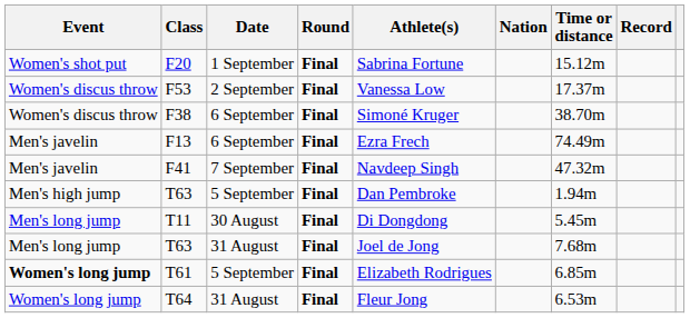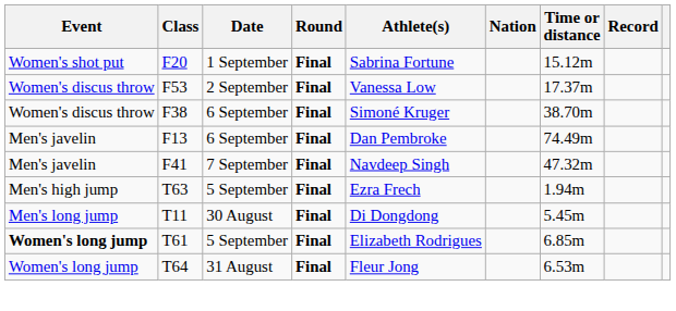 <table class="wikitable sortable">
 <tr>
 <th>Event</th>
 <th>Class</th>
 <th>Date</th>
 <th>Round</th>
 <th>Athlete(s)</th>
 <th>Nation</th>
 <th>Time or<br>distance</th>
 <th>Record</th>
 <th class="unsortable"></th>
 </tr>
 <tr>
 <td><a href='#'>Women's shot put</a></td>
 <td><a href='#'>F20</a></td>
 <td>1 September</td>
 <td><strong>Final</strong></td>
 <td><a href='#'>Sabrina Fortune</a></td>
 <td></td>
 <td>15.12m</td>
 <td><strong></strong></td>
 <td></td>
 </tr>
 <tr>
 <td><a href='#'>Women's discus throw</a></td>
 <td>F53</td>
 <td>2 September</td>
 <td><strong>Final</strong></td>
 <td><a href='#'>Vanessa Low</a></td>
 <td></td>
 <td>17.37m</td>
 <td></td>
 <td></td>
 </tr>
 <tr>
 <td>Women's discus throw</td>
 <td>F38</td>
 <td>6 September</td>
 <td><strong>Final</strong></td>
 <td><a href='#'>Simoné Kruger</a></td>
 <td></td>
 <td>38.70m</td>
 <td></td>
 <td></td>
 </tr>
 <tr>
 <td>Men's javelin</td>
 <td>F13</td>
 <td>6 September</td>
 <td><strong>Final</strong></td>
-<td><a href='#'>Ezra Frech</a></td>
+<td><a href='#'>Dan Pembroke</a></td>
 <td></td>
 <td>74.49m</td>
 <td><strong></strong></td>
 <td></td>
 </tr>
 <tr>
 <td>Men's javelin</td>
 <td>F41</td>
 <td>7 September</td>
 <td><strong>Final</strong></td>
 <td><a href='#'>Navdeep Singh</a></td>
 <td></td>
 <td>47.32m</td>
 <td></td>
 <td></td>
 </tr>
 <tr>
 <td>Men's high jump</td>
 <td>T63</td>
 <td>5 September</td>
 <td><strong>Final</strong></td>
-<td><a href='#'>Dan Pembroke</a></td>
+<td><a href='#'>Ezra Frech</a></td>
 <td></td>
 <td>1.94m</td>
 <td></td>
 <td></td>
 </tr>
 <tr>
 <td><a href='#'>Men's long jump</a></td>
 <td>T11</td>
 <td>30 August</td>
 <td><strong>Final</strong></td>
 <td><a href='#'>Di Dongdong</a></td>
 <td></td>
 <td>5.45m</td>
-<td><strong></strong></td>
-<td></td>
-</tr>
-<tr>
-<td>Men's long jump</td>
-<td>T63</td>
-<td>31 August</td>
-<td><strong>Final</strong></td>
-<td><a href='#'>Joel de Jong</a></td>
-<td></td>
-<td>7.68m</td>
 <td><strong></strong></td>
 <td></td>
 </tr>
 <tr>
 <td><strong>Women's long jump</strong></td>
 <td>T61</td>
 <td>5 September</td>
 <td><strong>Final</strong></td>
 <td><a href='#'>Elizabeth Rodrigues</a></td>
 <td></td>
 <td>6.85m</td>
 <td><strong></strong></td>
 <td></td>
 </tr>
 <tr>
 <td><a href='#'>Women's long jump</a></td>
 <td>T64</td>
 <td>31 August</td>
 <td><strong>Final</strong></td>
 <td><a href='#'>Fleur Jong</a></td>
 <td></td>
 <td>6.53m</td>
 <td><strong></strong></td>
 <td></td>
 </tr>
 </table>
